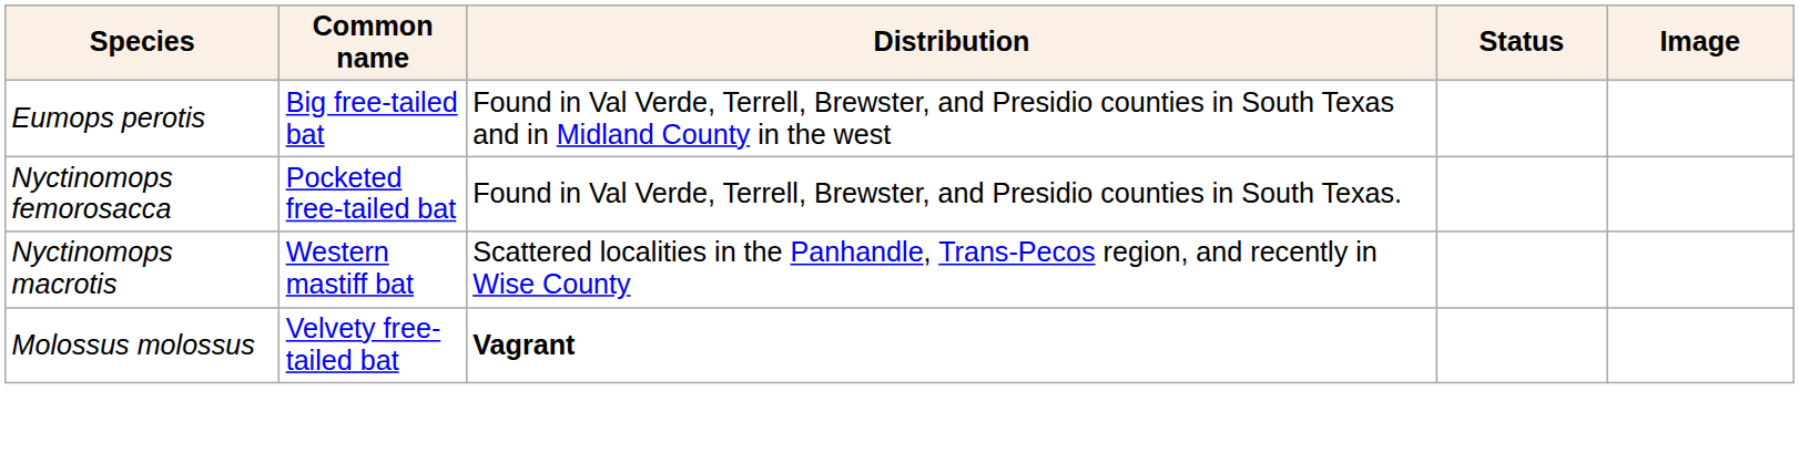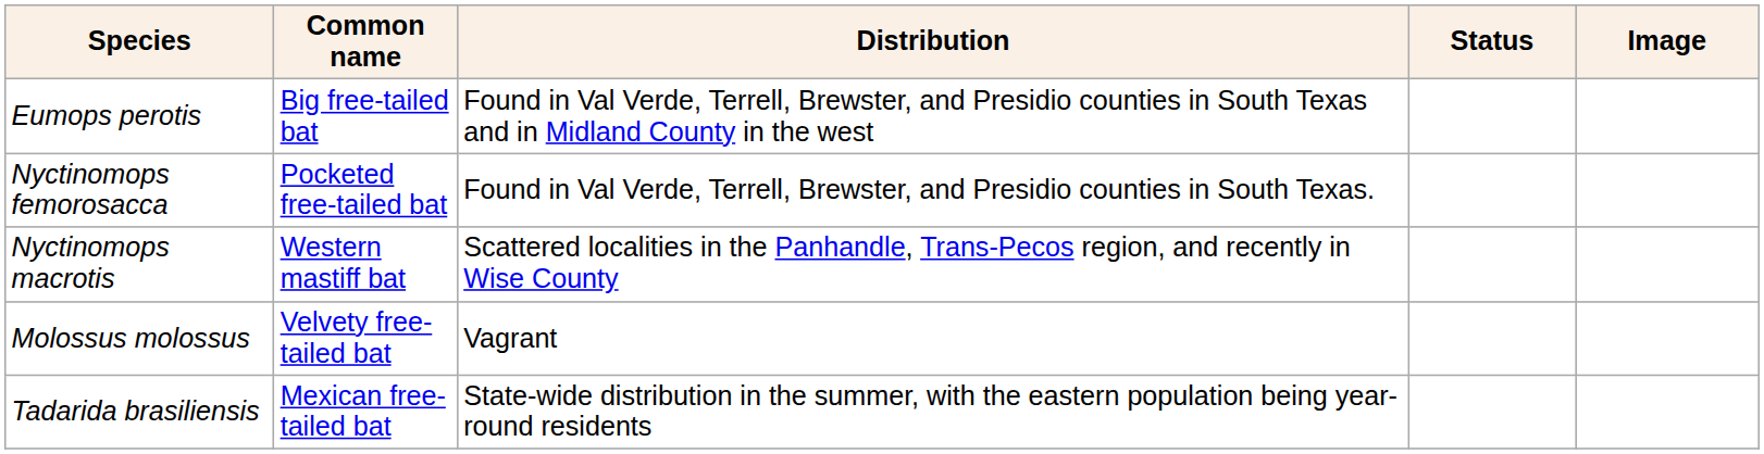 <table class="sortable wikitable plainrowheaders" border="0" style="background:#ffffff" align="top" class="sortable wikitable">
 <tr ->
 <th scope="col" style="background-color:Linen; color:Black" width=150 px>Species</th>
 <th scope="col" style="background-color:Linen; color:Black" width=100 px>Common name</th>
 <th scope="col" style="background:Linen; color:Black" width=550 px>Distribution</th>
 <th scope="col" style="background-color:Linen; color:Black" width=90 px>Status</th>
 <th scope="col" style="background:Linen; color:Black" width=100 px>Image</th>
 </tr>
 <tr>
 <td !scope="row" style="background:#ffffff"><em>Eumops perotis</em></td>
 <td><a href='#'>Big free-tailed bat</a></td>
 <td>Found in Val Verde, Terrell, Brewster, and Presidio counties in South Texas and in <a href='#'>Midland County</a> in the west</td>
 <td></td>
 <td></td>
 </tr>
 <tr>
 <td !scope="row" style="background:#ffffff"><em>Nyctinomops femorosacca</em></td>
 <td><a href='#'>Pocketed free-tailed bat</a></td>
 <td>Found in Val Verde, Terrell, Brewster, and Presidio counties in South Texas.</td>
 <td></td>
 <td></td>
 </tr>
 <tr>
 <td !scope="row" style="background:#ffffff"><em>Nyctinomops macrotis</em></td>
 <td><a href='#'>Western mastiff bat</a></td>
 <td>Scattered localities in the <a href='#'>Panhandle</a>, <a href='#'>Trans-Pecos</a> region, and recently in <a href='#'>Wise County</a></td>
 <td></td>
 <td></td>
 </tr>
 <tr>
 <td !scope="row" style="background:#ffffff"><em>Molossus molossus</em></td>
 <td><a href='#'>Velvety free-tailed bat</a></td>
-<td><strong>Vagrant</strong></td>
+<td>Vagrant</td>
+<td></td>
+<td></td>
+</tr>
+<tr>
+<td !scope="row" style="background:#ffffff"><em>Tadarida brasiliensis</em></td>
+<td><a href='#'>Mexican free-tailed bat</a></td>
+<td>State-wide distribution in the summer, with the eastern population being year-round residents</td>
 <td></td>
 <td></td>
 </tr>
 </table>
